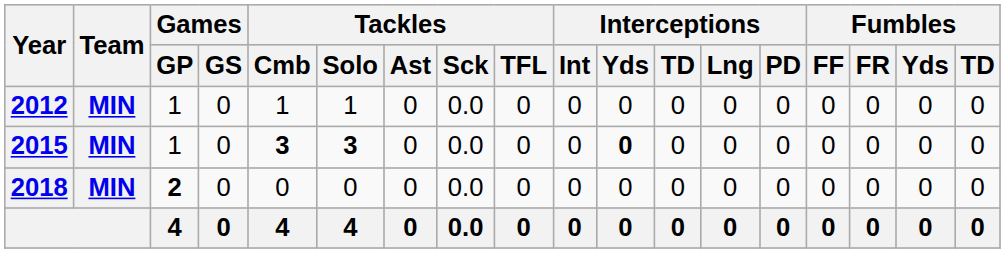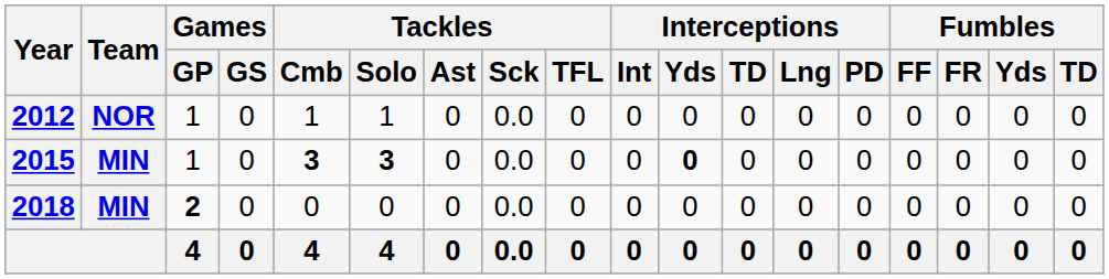 <table class="wikitable" style="text-align:center">
 <tr>
 <th rowspan="2">Year</th>
 <th rowspan="2">Team</th>
 <th colspan="2">Games</th>
 <th colspan="5">Tackles</th>
 <th colspan="5">Interceptions</th>
 <th colspan="4">Fumbles</th>
 </tr>
 <tr>
 <th>GP</th>
 <th>GS</th>
 <th>Cmb</th>
 <th>Solo</th>
 <th>Ast</th>
 <th>Sck</th>
 <th>TFL</th>
 <th>Int</th>
 <th>Yds</th>
 <th>TD</th>
 <th>Lng</th>
 <th>PD</th>
 <th>FF</th>
 <th>FR</th>
 <th>Yds</th>
 <th>TD</th>
 </tr>
 <tr>
 <th><a href='#'>2012</a></th>
-<th><a href='#'>MIN</a></th>
+<th><a href='#'>NOR</a></th>
 <td>1</td>
 <td>0</td>
 <td>1</td>
 <td>1</td>
 <td>0</td>
 <td>0.0</td>
 <td>0</td>
 <td>0</td>
 <td>0</td>
 <td>0</td>
 <td>0</td>
 <td>0</td>
 <td>0</td>
 <td>0</td>
 <td>0</td>
 <td>0</td>
 </tr>
 <tr>
 <th><a href='#'>2015</a></th>
 <th><a href='#'>MIN</a></th>
 <td>1</td>
 <td>0</td>
 <td><strong>3</strong></td>
 <td><strong>3</strong></td>
 <td>0</td>
 <td>0.0</td>
 <td>0</td>
 <td>0</td>
 <td><strong>0</strong></td>
 <td>0</td>
 <td>0</td>
 <td>0</td>
 <td>0</td>
 <td>0</td>
 <td>0</td>
 <td>0</td>
 </tr>
 <tr>
 <th><a href='#'>2018</a></th>
 <th><a href='#'>MIN</a></th>
 <td><strong>2</strong></td>
 <td>0</td>
 <td>0</td>
 <td>0</td>
 <td>0</td>
 <td>0.0</td>
 <td>0</td>
 <td>0</td>
 <td>0</td>
 <td>0</td>
 <td>0</td>
 <td>0</td>
 <td>0</td>
 <td>0</td>
 <td>0</td>
 <td>0</td>
 </tr>
 <tr>
 <th colspan="2"></th>
 <th>4</th>
 <th>0</th>
 <th>4</th>
 <th>4</th>
 <th>0</th>
 <th>0.0</th>
 <th>0</th>
 <th>0</th>
 <th>0</th>
 <th>0</th>
 <th>0</th>
 <th>0</th>
 <th>0</th>
 <th>0</th>
 <th>0</th>
 <th>0</th>
 </tr>
 </table>
